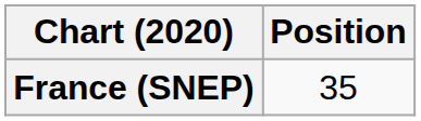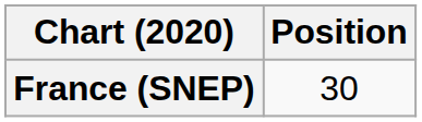 <table class="wikitable plainrowheaders" style="text-align:center">
 <tr>
 <th scope="col">Chart (2020)</th>
 <th scope="col">Position</th>
 </tr>
 <tr>
 <th scope="row">France (SNEP)</th>
-<td>35</td>
+<td>30</td>
 </tr>
 </table>
